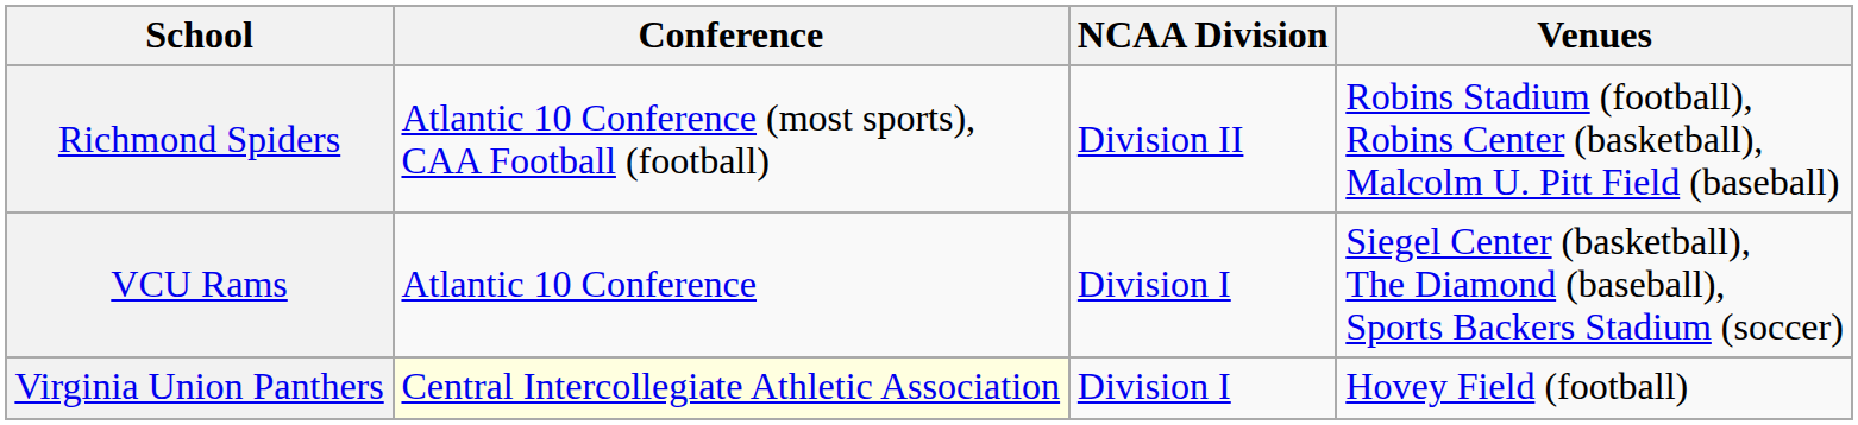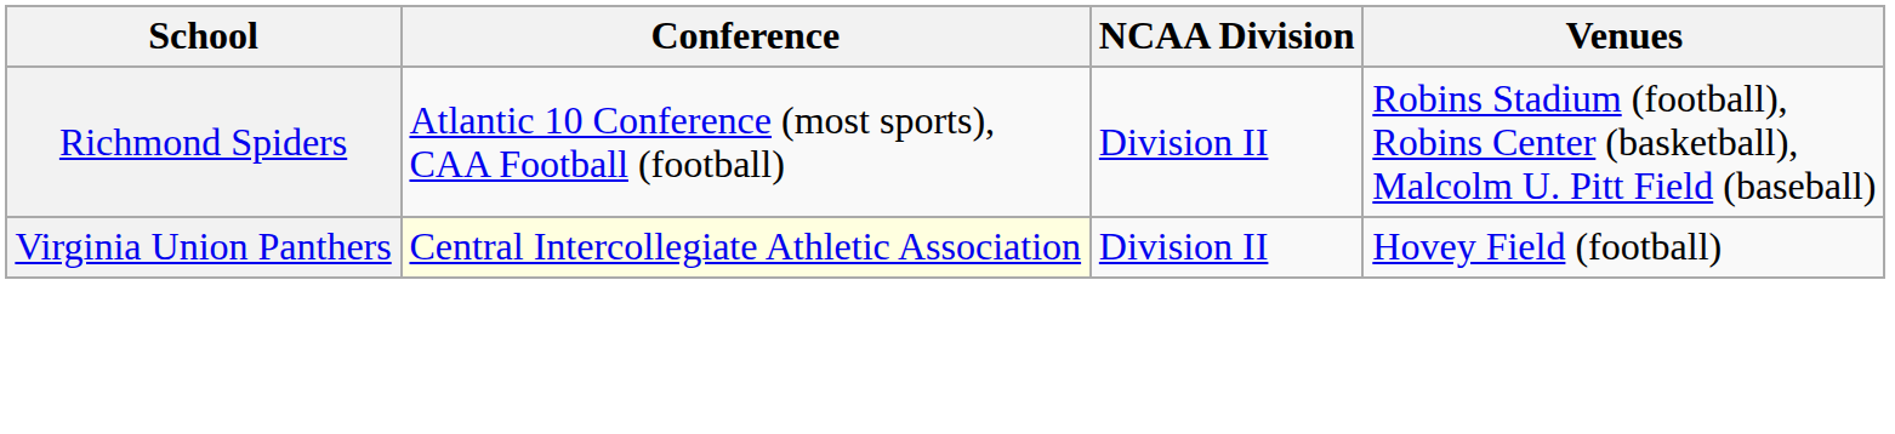 <table class="wikitable">
 <tr>
 <th scope="col">School</th>
 <th scope="col">Conference</th>
 <th scope="col">NCAA Division</th>
 <th scope="col">Venues</th>
 </tr>
 <tr>
 <th scope="row" style="font-weight: normal;"><a href='#'>Richmond Spiders</a></th>
 <td><a href='#'>Atlantic 10 Conference</a> (most sports), <br> <a href='#'>CAA Football</a> (football)<br></td>
 <td><a href='#'>Division II</a></td>
 <td><a href='#'>Robins Stadium</a> (football), <br> <a href='#'>Robins Center</a> (basketball), <br> <a href='#'>Malcolm U. Pitt Field</a> (baseball)</td>
 </tr>
 <tr>
-<th scope="row" style="font-weight: normal;"><a href='#'>VCU Rams</a></th>
-<td><a href='#'>Atlantic 10 Conference</a></td>
-<td><a href='#'>Division I</a></td>
-<td><a href='#'>Siegel Center</a> (basketball), <br> <a href='#'>The Diamond</a> (baseball), <br> <a href='#'>Sports Backers Stadium</a> (soccer)</td>
-</tr>
-<tr>
 <th scope="row" style="font-weight: normal;"><a href='#'>Virginia Union Panthers</a></th>
 <td style="background: lightyellow;"><a href='#'>Central Intercollegiate Athletic Association</a></td>
-<td><a href='#'>Division I</a></td>
+<td><a href='#'>Division II</a></td>
 <td><a href='#'>Hovey Field</a> (football)</td>
 </tr>
 </table>
